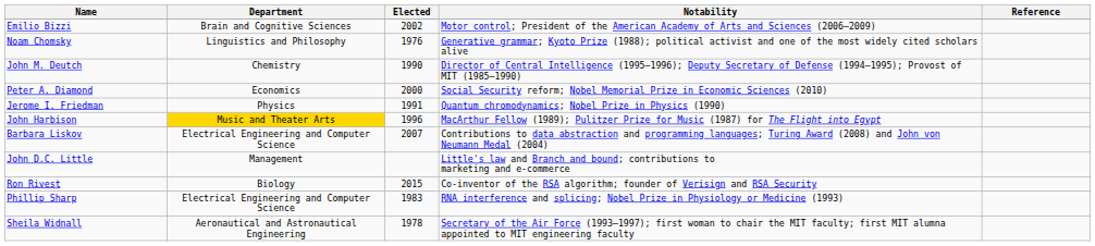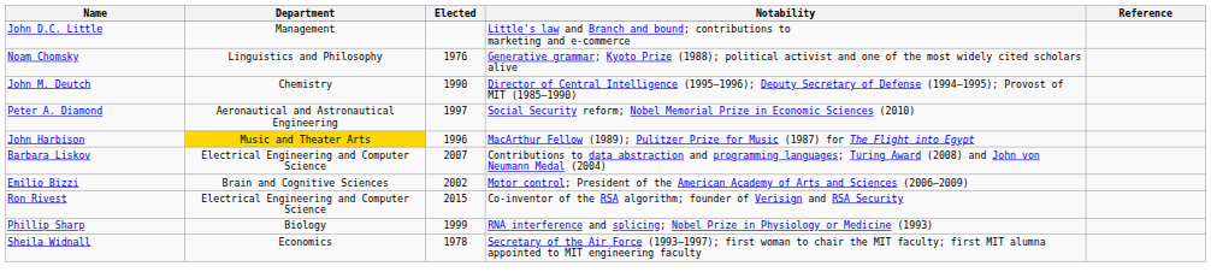 <table class="wikitable sortable" style="width:100%">
 <tr>
 <th width="15%">Name</th>
 <th width="20%">Department</th>
 <th width="5%">Elected</th>
 <th width="50%">Notability</th>
 <th width="*">Reference</th>
 </tr>
 <tr valign="top">
 </tr>
 <tr valign="top">
-<td><a href='#'>Emilio Bizzi</a></td>
-<td align="center">Brain and Cognitive Sciences</td>
-<td align="center">2002</td>
-<td align="left"><a href='#'>Motor control</a>; President of the <a href='#'>American Academy of Arts and Sciences</a> (2006–2009)</td>
+<td><a href='#'>John D.C. Little</a></td>
+<td align="center">Management</td>
+<td align="center"></td>
+<td align="left"><a href='#'>Little's law</a> and <a href='#'>Branch and bound</a>; contributions to<br>marketing and e-commerce</td>
 <td align="center"></td>
 </tr>
 <tr valign="top">
 <td><a href='#'>Noam Chomsky</a></td>
 <td align="center">Linguistics and Philosophy</td>
 <td align="center">1976</td>
 <td align="left"><a href='#'>Generative grammar</a>; <a href='#'>Kyoto Prize</a> (1988); political activist and one of the most widely cited scholars alive</td>
 <td align="center"></td>
 </tr>
 <tr valign="top">
 <td><a href='#'>John M. Deutch</a></td>
 <td align="center">Chemistry</td>
 <td align="center">1990</td>
 <td align="left"><a href='#'>Director of Central Intelligence</a> (1995–1996); <a href='#'>Deputy Secretary of Defense</a> (1994–1995); Provost of MIT (1985–1990)</td>
 <td align="center"></td>
 </tr>
 <tr valign="top">
 <td><a href='#'>Peter A. Diamond</a></td>
-<td align="center">Economics</td>
-<td align="center">2000</td>
+<td align="center">Aeronautical and Astronautical Engineering</td>
+<td align="center">1997</td>
 <td align="left"><a href='#'>Social Security</a> reform; <a href='#'>Nobel Memorial Prize in Economic Sciences</a> (2010)</td>
-<td align="center"></td>
-</tr>
-<tr valign="top">
-<td><a href='#'>Jerome I. Friedman</a></td>
-<td align="center">Physics</td>
-<td align="center">1991</td>
-<td align="left"><a href='#'>Quantum chromodynamics</a>; <a href='#'>Nobel Prize in Physics</a> (1990)</td>
 <td align="center"></td>
 </tr>
 <tr valign="top">
 <td><a href='#'>John Harbison</a></td>
 <td align="center" style="background: gold;">Music and Theater Arts</td>
 <td align="center">1996</td>
 <td align="left"><a href='#'>MacArthur Fellow</a> (1989); <a href='#'>Pulitzer Prize for Music</a> (1987) for <em><a href='#'>The Flight into Egypt</a></em></td>
 <td align="center"></td>
 </tr>
 <tr valign="top">
 <td><a href='#'>Barbara Liskov</a></td>
 <td align="center">Electrical Engineering and Computer Science</td>
 <td align="center">2007</td>
 <td align="left">Contributions to <a href='#'>data abstraction</a> and <a href='#'>programming languages</a>; <a href='#'>Turing Award</a> (2008) and <a href='#'>John von Neumann Medal</a> (2004)</td>
 <td align="center"></td>
 </tr>
 <tr valign="top">
-<td><a href='#'>John D.C. Little</a></td>
-<td align="center">Management</td>
-<td align="center"></td>
-<td align="left"><a href='#'>Little's law</a> and <a href='#'>Branch and bound</a>; contributions to<br>marketing and e-commerce</td>
+<td><a href='#'>Emilio Bizzi</a></td>
+<td align="center">Brain and Cognitive Sciences</td>
+<td align="center">2002</td>
+<td align="left"><a href='#'>Motor control</a>; President of the <a href='#'>American Academy of Arts and Sciences</a> (2006–2009)</td>
 <td align="center"></td>
 </tr>
 <tr valign="top">
 <td><a href='#'>Ron Rivest</a></td>
-<td align="center">Biology</td>
+<td align="center">Electrical Engineering and Computer Science</td>
 <td align="center">2015</td>
 <td>Co-inventor of the <a href='#'>RSA</a> algorithm; founder of <a href='#'>Verisign</a> and <a href='#'>RSA Security</a></td>
 <td align="center"></td>
 </tr>
 <tr valign="top">
 <td><a href='#'>Phillip Sharp</a></td>
-<td align="center">Electrical Engineering and Computer Science</td>
-<td align="center">1983</td>
+<td align="center">Biology</td>
+<td align="center">1999</td>
 <td align="left"><a href='#'>RNA interference</a> and <a href='#'>splicing</a>; <a href='#'>Nobel Prize in Physiology or Medicine</a> (1993)</td>
 <td align="center"></td>
 </tr>
 <tr valign="top">
 <td><a href='#'>Sheila Widnall</a></td>
-<td align="center">Aeronautical and Astronautical Engineering</td>
+<td align="center">Economics</td>
 <td align="center">1978</td>
 <td align="left"><a href='#'>Secretary of the Air Force</a> (1993–1997); first woman to chair the MIT faculty; first MIT alumna appointed to MIT engineering faculty</td>
 <td align="center"></td>
 </tr>
 </table>
